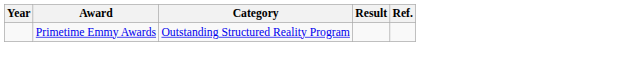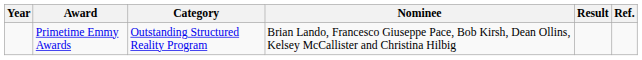 <table class="wikitable sortable">
 <tr>
 <th>Year</th>
 <th>Award</th>
 <th>Category</th>
+<th>Nominee</th>
 <th>Result</th>
 <th>Ref.</th>
 </tr>
 <tr>
 <td></td>
 <td><a href='#'>Primetime Emmy Awards</a></td>
 <td><a href='#'>Outstanding Structured Reality Program</a></td>
+<td>Brian Lando, Francesco Giuseppe Pace, Bob Kirsh, Dean Ollins, Kelsey McCallister and Christina Hilbig</td>
 <td></td>
 <td align="center"></td>
 </tr>
 </table>
